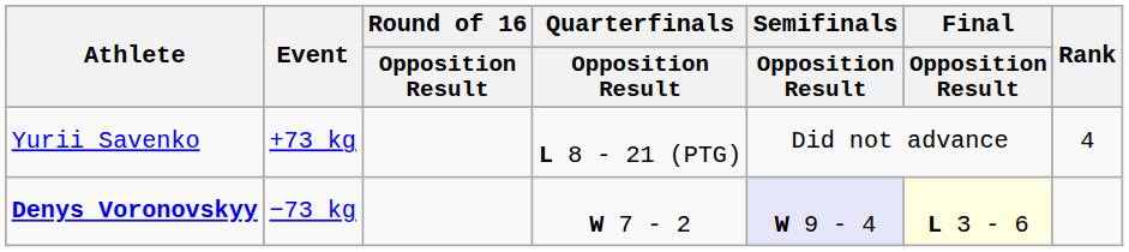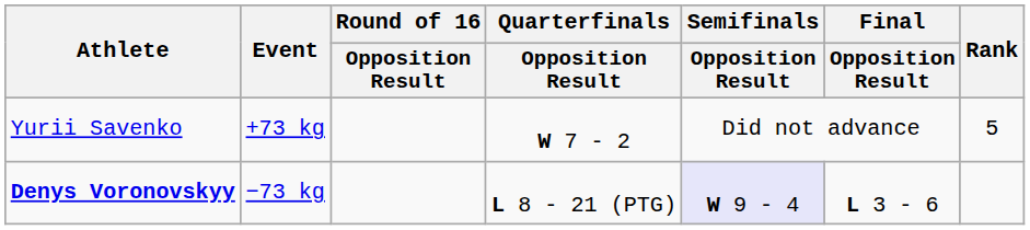 <table class="wikitable" style="font-size:90%;">
 <tr>
 <th rowspan=2>Athlete</th>
 <th rowspan=2>Event</th>
 <th>Round of 16</th>
 <th>Quarterfinals</th>
 <th>Semifinals</th>
 <th>Final</th>
 <th rowspan=2>Rank</th>
 </tr>
 <tr style="font-size:95%">
 <th>Opposition<br>Result</th>
 <th>Opposition<br>Result</th>
 <th>Opposition<br>Result</th>
 <th>Opposition<br>Result</th>
 </tr>
 <tr align=center>
 <td align=left><a href='#'>Yurii Savenko</a></td>
 <td align=left><a href='#'>+73 kg</a></td>
 <td></td>
-<td><br><strong>L</strong> 8 - 21 (PTG)</td>
+<td><br><strong>W</strong> 7 - 2</td>
 <td colspan=2>Did not advance</td>
-<td>4</td>
+<td>5</td>
 </tr>
 <tr align=center>
 <td align=left><strong><a href='#'>Denys Voronovskyy</a></strong></td>
 <td align=left><a href='#'>−73 kg</a></td>
 <td></td>
-<td><br><strong>W</strong> 7 - 2</td>
+<td><br><strong>L</strong> 8 - 21 (PTG)</td>
 <td style="background: lavender;"><br><strong>W</strong> 9 - 4</td>
-<td style="background: lightyellow;"><br><strong>L</strong> 3 - 6</td>
+<td><br><strong>L</strong> 3 - 6</td>
 <td></td>
 </tr>
 </table>
